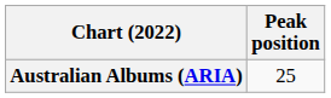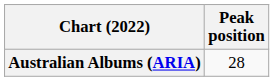 <table class="wikitable plainrowheaders" style="text-align:center">
 <tr>
 <th scope="col">Chart (2022)</th>
 <th scope="col">Peak<br>position</th>
 </tr>
 <tr>
 <th scope="row">Australian Albums (<a href='#'>ARIA</a>)</th>
-<td>25</td>
+<td>28</td>
 </tr>
 </table>
